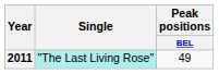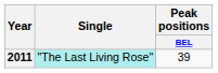 <table class="wikitable plainrowheaders" style="text-align:center">
 <tr>
 <th scope="col" rowspan="2">Year</th>
 <th scope="col" rowspan="2">Single</th>
 <th scope="col">Peak positions</th>
 </tr>
 <tr>
 <th scope="col" style="width:3em; font-size:75%"><a href='#'>BEL</a><br></th>
 </tr>
 <tr>
 <th scope="row">2011</th>
 <td style="background: paleturquoise;">"The Last Living Rose"</td>
-<td>49</td>
+<td>39</td>
 </tr>
 </table>
